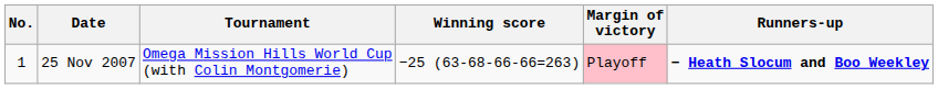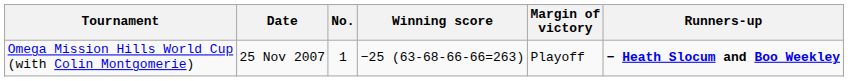 <table class="wikitable" style="font-size:95%;">
 <tr>
+<th>Tournament</th>
+<th>Date</th>
 <th>No.</th>
-<th>Date</th>
-<th>Tournament</th>
 <th>Winning score</th>
 <th>Margin of<br>victory</th>
 <th>Runners-up</th>
 </tr>
 <tr>
+<td><a href='#'>Omega Mission Hills World Cup</a><br>(with  <a href='#'>Colin Montgomerie</a>)</td>
+<td align=right>25 Nov 2007</td>
 <td align=center>1</td>
-<td align=right>25 Nov 2007</td>
-<td><a href='#'>Omega Mission Hills World Cup</a><br>(with  <a href='#'>Colin Montgomerie</a>)</td>
 <td>−25 (63-68-66-66=263)</td>
-<td style="background: pink;">Playoff</td>
+<td>Playoff</td>
 <td><strong> − <a href='#'>Heath Slocum</a> and <a href='#'>Boo Weekley</a></strong></td>
 </tr>
 </table>
